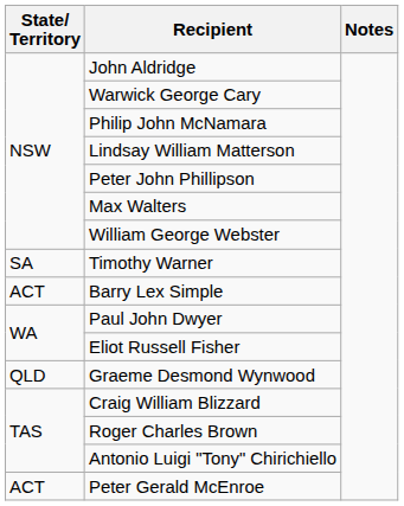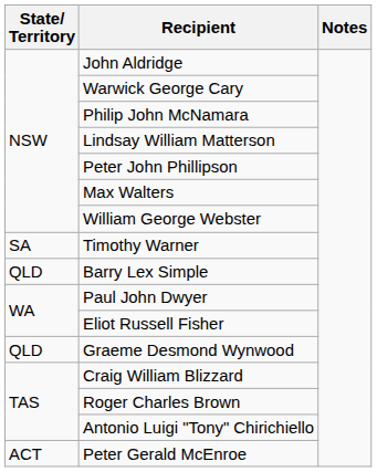 <table class="wikitable" style="font-size:95%;">
 <tr>
 <th>State/<br>Territory</th>
 <th>Recipient</th>
 <th>Notes</th>
 </tr>
 <tr>
 <td rowspan=7>NSW</td>
 <td>John Aldridge</td>
 <td rowspan=30></td>
 </tr>
 <tr>
 <td>Warwick George Cary</td>
 </tr>
 <tr>
 <td> Philip John McNamara  </td>
 </tr>
 <tr>
 <td>Lindsay William Matterson</td>
 </tr>
 <tr>
 <td>Peter John Phillipson</td>
 </tr>
 <tr>
 <td>Max Walters </td>
 </tr>
 <tr>
 <td>William George Webster</td>
 </tr>
 <tr>
 <td>SA</td>
 <td>Timothy Warner</td>
 </tr>
 <tr>
-<td>ACT</td>
+<td>QLD</td>
 <td>Barry Lex Simple</td>
 </tr>
 <tr>
 <td rowspan=2>WA</td>
 <td>Paul John Dwyer</td>
 </tr>
 <tr>
 <td>Eliot Russell Fisher</td>
 </tr>
 <tr>
 <td>QLD</td>
 <td>Graeme Desmond Wynwood</td>
 </tr>
 <tr>
 <td rowspan=3>TAS</td>
 <td>Craig William Blizzard</td>
 </tr>
 <tr>
 <td>Roger Charles Brown</td>
 </tr>
 <tr>
 <td>Antonio Luigi "Tony" Chirichiello</td>
 </tr>
 <tr>
 <td>ACT</td>
 <td>Peter Gerald McEnroe</td>
 </tr>
 </table>
